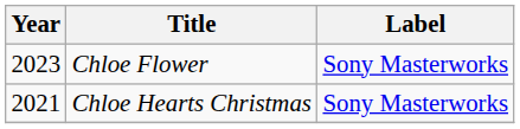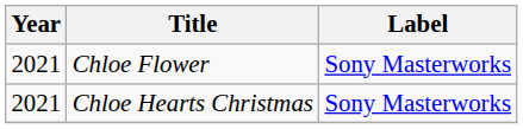 <table class="wikitable">
 <tr>
 <th>Year</th>
 <th>Title</th>
 <th>Label</th>
 </tr>
 <tr>
-<td>2023</td>
+<td>2021</td>
 <td><em>Chloe Flower</em></td>
 <td><a href='#'>Sony Masterworks</a></td>
 </tr>
 <tr>
 <td>2021</td>
 <td><em>Chloe Hearts Christmas</em></td>
 <td><a href='#'>Sony Masterworks</a></td>
 </tr>
 <tr>
 </tr>
 </table>
